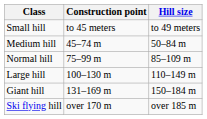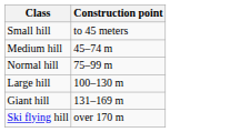 <table class=wikitable>
 <tr>
 <th>Class</th>
 <th>Construction point</th>
-<th><a href='#'>Hill size</a></th>
 </tr>
 <tr>
 <td>Small hill</td>
 <td>to 45 meters</td>
-<td>to 49 meters</td>
 </tr>
 <tr>
 <td>Medium hill</td>
 <td>45–74 m</td>
-<td>50–84 m</td>
 </tr>
 <tr>
 <td>Normal hill</td>
 <td>75–99 m</td>
-<td>85–109 m</td>
 </tr>
 <tr>
 <td>Large hill</td>
 <td>100–130 m</td>
-<td>110–149 m</td>
 </tr>
 <tr>
 <td>Giant hill</td>
 <td>131–169 m</td>
-<td>150–184 m</td>
 </tr>
 <tr>
 <td><a href='#'>Ski flying</a> hill</td>
 <td>over 170 m</td>
-<td>over 185 m</td>
 </tr>
 </table>
